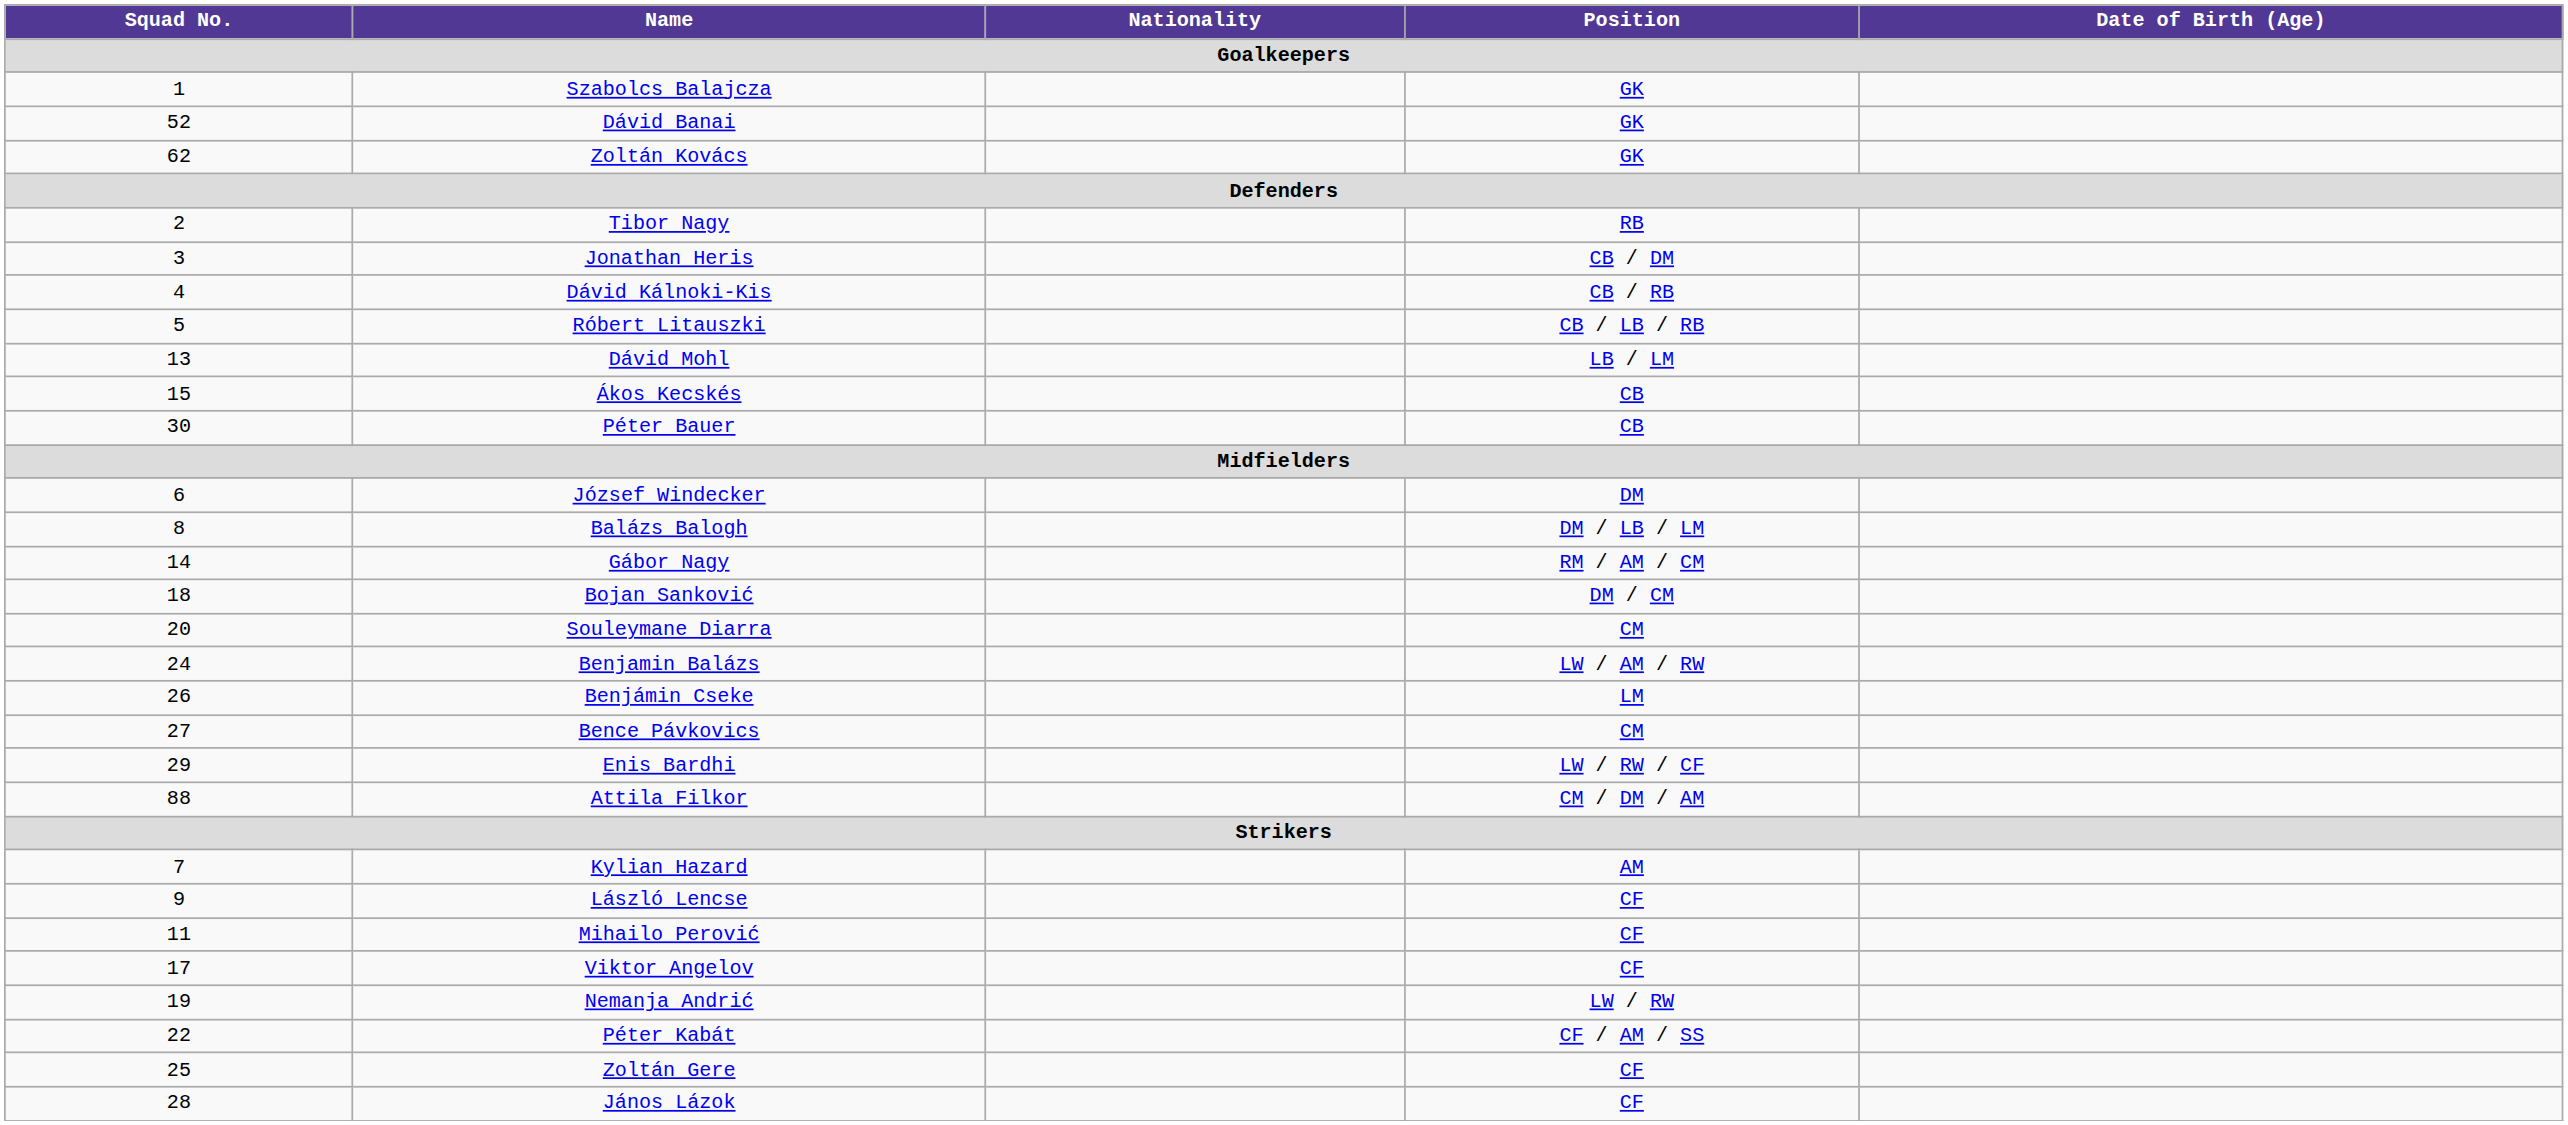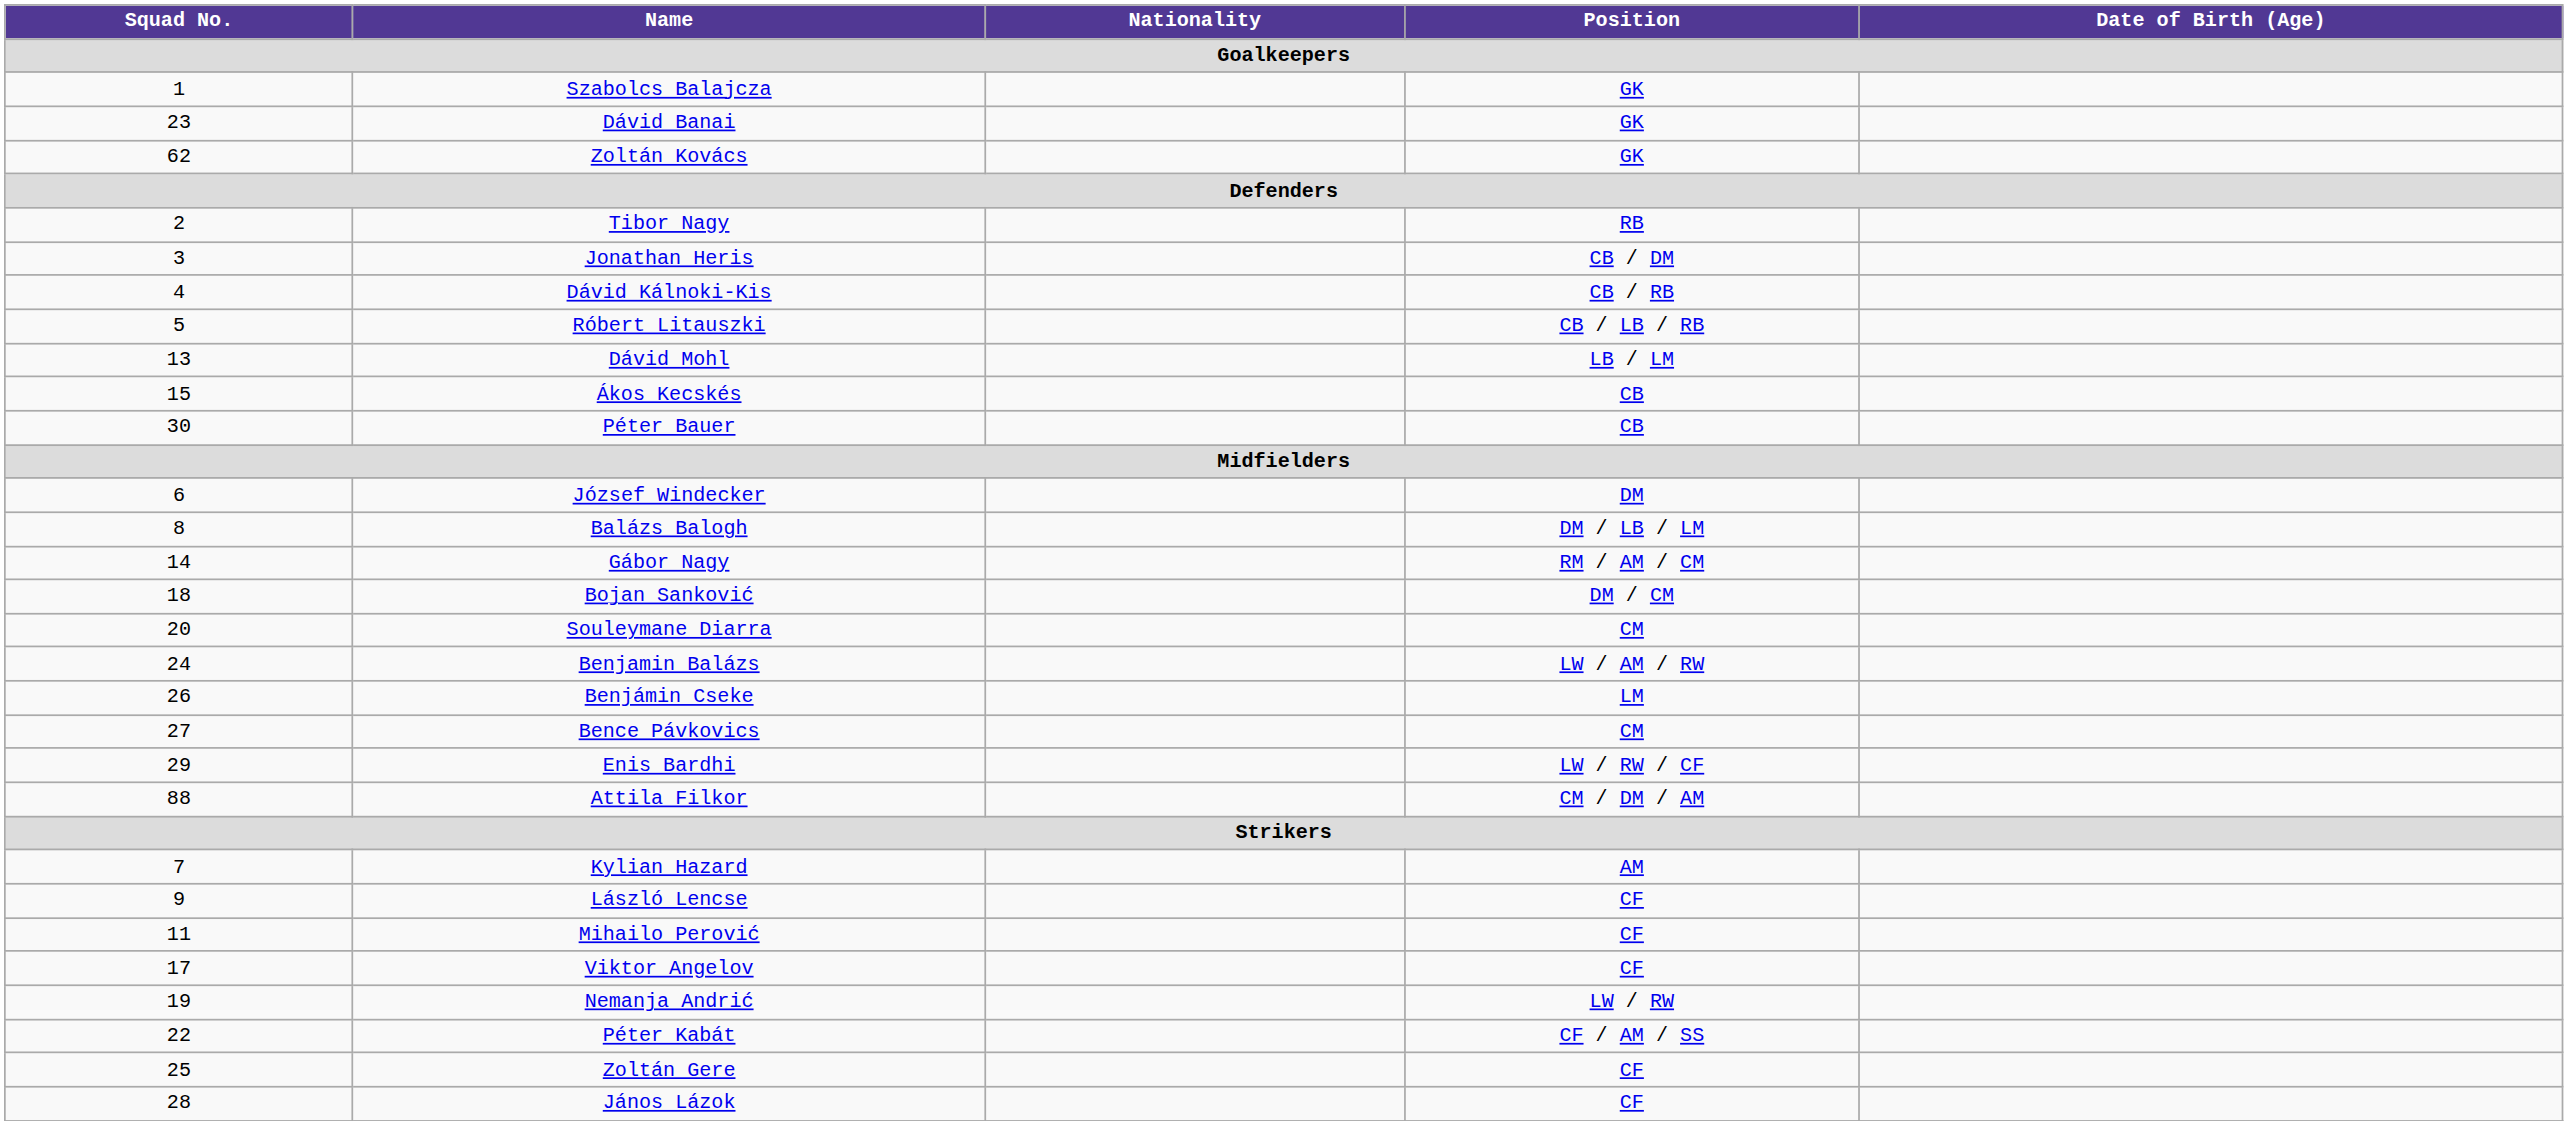 <table class="wikitable" style="text-align:center; font-size:90%; width:75%;">
 <tr>
 <th style="background:#513894; color:white; text-align:center;">Squad No.</th>
 <th style="background:#513894; color:white; text-align:center;">Name</th>
 <th style="background:#513894; color:white; text-align:center;">Nationality</th>
 <th style="background:#513894; color:white; text-align:center;">Position</th>
 <th style="background:#513894; color:white; text-align:center;">Date of Birth (Age)</th>
 </tr>
 <tr>
 <th colspan="10" style="background:#dcdcdc; text-align:center;">Goalkeepers</th>
 </tr>
 <tr>
 <td>1</td>
 <td><a href='#'>Szabolcs Balajcza</a></td>
 <td></td>
 <td><a href='#'>GK</a></td>
 <td></td>
 </tr>
 <tr>
-<td>52</td>
+<td>23</td>
 <td><a href='#'>Dávid Banai</a></td>
 <td></td>
 <td><a href='#'>GK</a></td>
 <td></td>
 </tr>
 <tr>
 <td>62</td>
 <td><a href='#'>Zoltán Kovács</a></td>
 <td></td>
 <td><a href='#'>GK</a></td>
 <td></td>
 </tr>
 <tr>
 <th colspan="10" style="background:#dcdcdc; text-align:center;">Defenders</th>
 </tr>
 <tr>
 <td>2</td>
 <td><a href='#'>Tibor Nagy</a></td>
 <td></td>
 <td><a href='#'>RB</a></td>
 <td></td>
 </tr>
 <tr>
 <td>3</td>
 <td><a href='#'>Jonathan Heris</a></td>
 <td></td>
 <td><a href='#'>CB</a> / <a href='#'>DM</a></td>
 <td></td>
 </tr>
 <tr>
 <td>4</td>
 <td><a href='#'>Dávid Kálnoki-Kis</a></td>
 <td></td>
 <td><a href='#'>CB</a> / <a href='#'>RB</a></td>
 <td></td>
 </tr>
 <tr>
 <td>5</td>
 <td><a href='#'>Róbert Litauszki</a></td>
 <td></td>
 <td><a href='#'>CB</a> / <a href='#'>LB</a> / <a href='#'>RB</a></td>
 <td></td>
 </tr>
 <tr>
 <td>13</td>
 <td><a href='#'>Dávid Mohl</a></td>
 <td></td>
 <td><a href='#'>LB</a> / <a href='#'>LM</a></td>
 <td></td>
 </tr>
 <tr>
 <td>15</td>
 <td><a href='#'>Ákos Kecskés</a></td>
 <td></td>
 <td><a href='#'>CB</a></td>
 <td></td>
 </tr>
 <tr>
 <td>30</td>
 <td><a href='#'>Péter Bauer</a></td>
 <td></td>
 <td><a href='#'>CB</a></td>
 <td></td>
 </tr>
 <tr>
 <th colspan="10" style="background:#dcdcdc; text-align:center;">Midfielders</th>
 </tr>
 <tr>
 <td>6</td>
 <td><a href='#'>József Windecker</a></td>
 <td></td>
 <td><a href='#'>DM</a></td>
 <td></td>
 </tr>
 <tr>
 <td>8</td>
 <td><a href='#'>Balázs Balogh</a></td>
 <td></td>
 <td><a href='#'>DM</a> / <a href='#'>LB</a> / <a href='#'>LM</a></td>
 <td></td>
 </tr>
 <tr>
 <td>14</td>
 <td><a href='#'>Gábor Nagy</a></td>
 <td></td>
 <td><a href='#'>RM</a> / <a href='#'>AM</a> / <a href='#'>CM</a></td>
 <td></td>
 </tr>
 <tr>
 <td>18</td>
 <td><a href='#'>Bojan Sanković</a></td>
 <td></td>
 <td><a href='#'>DM</a> / <a href='#'>CM</a></td>
 <td></td>
 </tr>
 <tr>
 <td>20</td>
 <td><a href='#'>Souleymane Diarra</a></td>
 <td></td>
 <td><a href='#'>CM</a></td>
 <td></td>
 </tr>
 <tr>
 <td>24</td>
 <td><a href='#'>Benjamin Balázs</a></td>
 <td></td>
 <td><a href='#'>LW</a> / <a href='#'>AM</a> / <a href='#'>RW</a></td>
 <td></td>
 </tr>
 <tr>
 <td>26</td>
 <td><a href='#'>Benjámin Cseke</a></td>
 <td></td>
 <td><a href='#'>LM</a></td>
 <td></td>
 </tr>
 <tr>
 <td>27</td>
 <td><a href='#'>Bence Pávkovics</a></td>
 <td></td>
 <td><a href='#'>CM</a></td>
 <td></td>
 </tr>
 <tr>
 <td>29</td>
 <td><a href='#'>Enis Bardhi</a></td>
 <td></td>
 <td><a href='#'>LW</a> / <a href='#'>RW</a> / <a href='#'>CF</a></td>
 <td></td>
 </tr>
 <tr>
 <td>88</td>
 <td><a href='#'>Attila Filkor</a></td>
 <td></td>
 <td><a href='#'>CM</a> / <a href='#'>DM</a> / <a href='#'>AM</a></td>
 <td></td>
 </tr>
 <tr>
 <th colspan="10" style="background:#dcdcdc; text-align:center;">Strikers</th>
 </tr>
 <tr>
 <td>7</td>
 <td><a href='#'>Kylian Hazard</a></td>
 <td></td>
 <td><a href='#'>AM</a></td>
 <td></td>
 </tr>
 <tr>
 <td>9</td>
 <td><a href='#'>László Lencse</a></td>
 <td></td>
 <td><a href='#'>CF</a></td>
 <td></td>
 </tr>
 <tr>
 <td>11</td>
 <td><a href='#'>Mihailo Perović</a></td>
 <td></td>
 <td><a href='#'>CF</a></td>
 <td></td>
 </tr>
 <tr>
 <td>17</td>
 <td><a href='#'>Viktor Angelov</a></td>
 <td></td>
 <td><a href='#'>CF</a></td>
 <td></td>
 </tr>
 <tr>
 <td>19</td>
 <td><a href='#'>Nemanja Andrić</a></td>
 <td></td>
 <td><a href='#'>LW</a> / <a href='#'>RW</a></td>
 <td></td>
 </tr>
 <tr>
 <td>22</td>
 <td><a href='#'>Péter Kabát</a></td>
 <td></td>
 <td><a href='#'>CF</a> / <a href='#'>AM</a> / <a href='#'>SS</a></td>
 <td></td>
 </tr>
 <tr>
 <td>25</td>
 <td><a href='#'>Zoltán Gere</a></td>
 <td></td>
 <td><a href='#'>CF</a></td>
 <td></td>
 </tr>
 <tr>
 <td>28</td>
 <td><a href='#'>János Lázok</a></td>
 <td></td>
 <td><a href='#'>CF</a></td>
 <td></td>
 </tr>
 <tr>
 </tr>
 </table>
